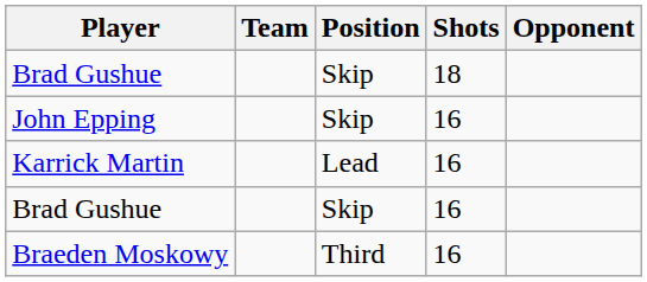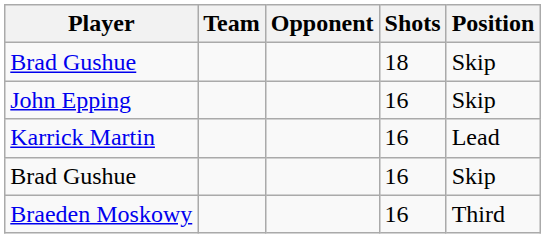 <table class="wikitable sortable">
 <tr>
 <th>Player</th>
 <th>Team</th>
+<th>Opponent</th>
+<th>Shots</th>
 <th>Position</th>
-<th>Shots</th>
-<th>Opponent</th>
 </tr>
 <tr>
 <td><a href='#'>Brad Gushue</a></td>
 <td></td>
+<td></td>
+<td>18</td>
 <td data-sort-value="4">Skip</td>
-<td>18</td>
-<td></td>
 </tr>
 <tr>
 <td><a href='#'>John Epping</a></td>
 <td></td>
+<td></td>
+<td>16</td>
 <td data-sort-value="4">Skip</td>
-<td>16</td>
-<td></td>
 </tr>
 <tr>
 <td><a href='#'>Karrick Martin</a></td>
 <td></td>
+<td></td>
+<td>16</td>
 <td data-sort-vaLue="1">Lead</td>
-<td>16</td>
-<td></td>
 </tr>
 <tr>
 <td>Brad Gushue</td>
 <td></td>
+<td></td>
+<td>16</td>
 <td data-sort-value="4">Skip</td>
-<td>16</td>
-<td></td>
 </tr>
 <tr>
 <td><a href='#'>Braeden Moskowy</a></td>
 <td></td>
+<td></td>
+<td>16</td>
 <td data-sort-value="3">Third</td>
-<td>16</td>
-<td></td>
 </tr>
 </table>
